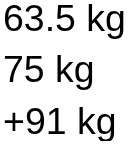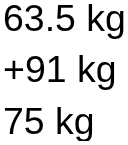 <table>
 <tr>
 <td>63.5 kg<br></td>
+<td></td>
+<td></td>
+<td></td>
+</tr>
+<tr>
+<td>+91 kg<br></td>
 <td></td>
 <td></td>
 <td></td>
 </tr>
 <tr>
 <td>75 kg<br></td>
 <td></td>
 <td></td>
 <td></td>
 </tr>
-<tr>
-<td>+91 kg<br></td>
-<td></td>
-<td></td>
-<td></td>
-</tr>
 </table>
